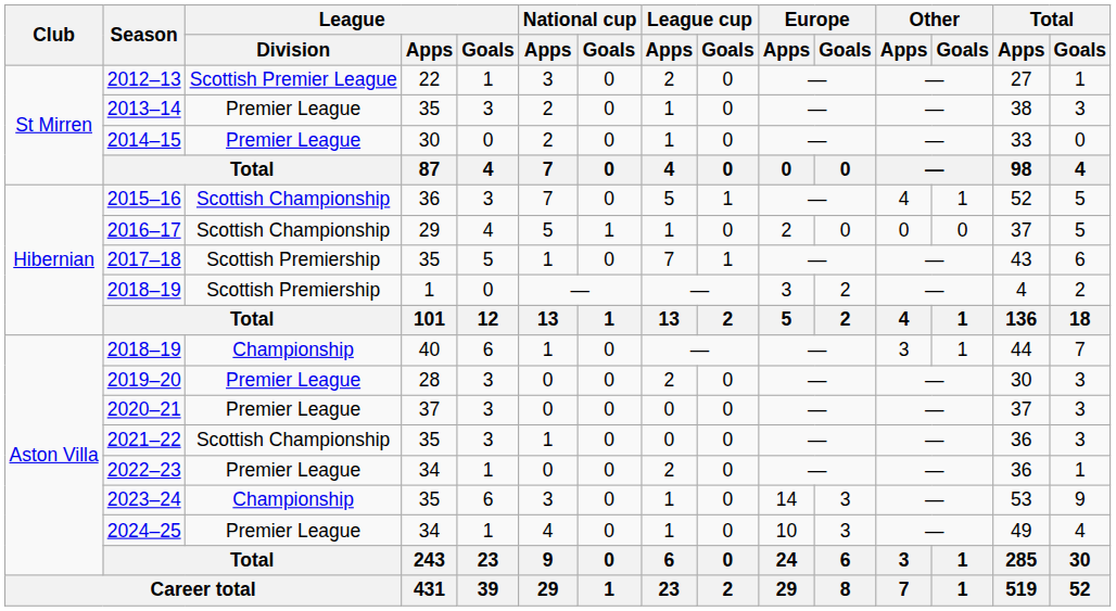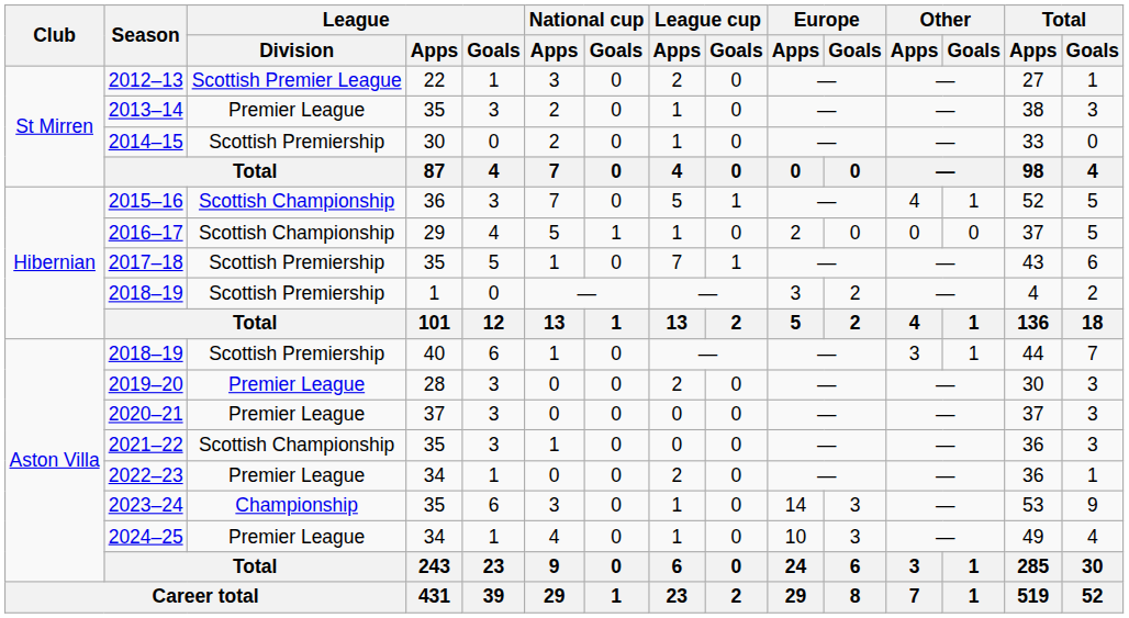 <table class="wikitable" style="text-align:center">
 <tr>
 <th rowspan="2">Club</th>
 <th rowspan="2">Season</th>
 <th colspan="3">League</th>
 <th colspan="2">National cup</th>
 <th colspan="2">League cup</th>
 <th colspan="2">Europe</th>
 <th colspan="2">Other</th>
 <th colspan="2">Total</th>
 </tr>
 <tr>
 <th>Division</th>
 <th>Apps</th>
 <th>Goals</th>
 <th>Apps</th>
 <th>Goals</th>
 <th>Apps</th>
 <th>Goals</th>
 <th>Apps</th>
 <th>Goals</th>
 <th>Apps</th>
 <th>Goals</th>
 <th>Apps</th>
 <th>Goals</th>
 </tr>
 <tr>
 <td rowspan="4"><a href='#'>St Mirren</a></td>
 <td><a href='#'>2012–13</a></td>
 <td><a href='#'>Scottish Premier League</a></td>
 <td>22</td>
 <td>1</td>
 <td>3</td>
 <td>0</td>
 <td>2</td>
 <td>0</td>
 <td colspan="2">—</td>
 <td colspan="2">—</td>
 <td>27</td>
 <td>1</td>
 </tr>
 <tr>
 <td><a href='#'>2013–14</a></td>
 <td>Premier League</td>
 <td>35</td>
 <td>3</td>
 <td>2</td>
 <td>0</td>
 <td>1</td>
 <td>0</td>
 <td colspan="2">—</td>
 <td colspan="2">—</td>
 <td>38</td>
 <td>3</td>
 </tr>
 <tr>
 <td><a href='#'>2014–15</a></td>
-<td><a href='#'>Premier League</a></td>
+<td>Scottish Premiership</td>
 <td>30</td>
 <td>0</td>
 <td>2</td>
 <td>0</td>
 <td>1</td>
 <td>0</td>
 <td colspan="2">—</td>
 <td colspan="2">—</td>
 <td>33</td>
 <td>0</td>
 </tr>
 <tr>
 <th colspan="2">Total</th>
 <th>87</th>
 <th>4</th>
 <th>7</th>
 <th>0</th>
 <th>4</th>
 <th>0</th>
 <th>0</th>
 <th>0</th>
 <th colspan="2">—</th>
 <th>98</th>
 <th>4</th>
 </tr>
 <tr>
 <td rowspan="5"><a href='#'>Hibernian</a></td>
 <td><a href='#'>2015–16</a></td>
 <td><a href='#'>Scottish Championship</a></td>
 <td>36</td>
 <td>3</td>
 <td>7</td>
 <td>0</td>
 <td>5</td>
 <td>1</td>
 <td colspan="2">—</td>
 <td>4</td>
 <td>1</td>
 <td>52</td>
 <td>5</td>
 </tr>
 <tr>
 <td><a href='#'>2016–17</a></td>
 <td>Scottish Championship</td>
 <td>29</td>
 <td>4</td>
 <td>5</td>
 <td>1</td>
 <td>1</td>
 <td>0</td>
 <td>2</td>
 <td>0</td>
 <td>0</td>
 <td>0</td>
 <td>37</td>
 <td>5</td>
 </tr>
 <tr>
 <td><a href='#'>2017–18</a></td>
 <td>Scottish Premiership</td>
 <td>35</td>
 <td>5</td>
 <td>1</td>
 <td>0</td>
 <td>7</td>
 <td>1</td>
 <td colspan="2">—</td>
 <td colspan="2">—</td>
 <td>43</td>
 <td>6</td>
 </tr>
 <tr>
 <td><a href='#'>2018–19</a></td>
 <td>Scottish Premiership</td>
 <td>1</td>
 <td>0</td>
 <td colspan="2">—</td>
 <td colspan="2">—</td>
 <td>3</td>
 <td>2</td>
 <td colspan="2">—</td>
 <td>4</td>
 <td>2</td>
 </tr>
 <tr>
 <th colspan="2">Total</th>
 <th>101</th>
 <th>12</th>
 <th>13</th>
 <th>1</th>
 <th>13</th>
 <th>2</th>
 <th>5</th>
 <th>2</th>
 <th>4</th>
 <th>1</th>
 <th>136</th>
 <th>18</th>
 </tr>
 <tr>
 <td rowspan="8"><a href='#'>Aston Villa</a></td>
 <td><a href='#'>2018–19</a></td>
-<td><a href='#'>Championship</a></td>
+<td>Scottish Premiership</td>
 <td>40</td>
 <td>6</td>
 <td>1</td>
 <td>0</td>
 <td colspan="2">—</td>
 <td colspan="2">—</td>
 <td>3</td>
 <td>1</td>
 <td>44</td>
 <td>7</td>
 </tr>
 <tr>
 <td><a href='#'>2019–20</a></td>
 <td><a href='#'>Premier League</a></td>
 <td>28</td>
 <td>3</td>
 <td>0</td>
 <td>0</td>
 <td>2</td>
 <td>0</td>
 <td colspan="2">—</td>
 <td colspan="2">—</td>
 <td>30</td>
 <td>3</td>
 </tr>
 <tr>
 <td><a href='#'>2020–21</a></td>
 <td>Premier League</td>
 <td>37</td>
 <td>3</td>
 <td>0</td>
 <td>0</td>
 <td>0</td>
 <td>0</td>
 <td colspan="2">—</td>
 <td colspan="2">—</td>
 <td>37</td>
 <td>3</td>
 </tr>
 <tr>
 <td><a href='#'>2021–22</a></td>
 <td>Scottish Championship</td>
 <td>35</td>
 <td>3</td>
 <td>1</td>
 <td>0</td>
 <td>0</td>
 <td>0</td>
 <td colspan="2">—</td>
 <td colspan="2">—</td>
 <td>36</td>
 <td>3</td>
 </tr>
 <tr>
 <td><a href='#'>2022–23</a></td>
 <td>Premier League</td>
 <td>34</td>
 <td>1</td>
 <td>0</td>
 <td>0</td>
 <td>2</td>
 <td>0</td>
 <td colspan="2">—</td>
 <td colspan="2">—</td>
 <td>36</td>
 <td>1</td>
 </tr>
 <tr>
 <td><a href='#'>2023–24</a></td>
 <td><a href='#'>Championship</a></td>
 <td>35</td>
 <td>6</td>
 <td>3</td>
 <td>0</td>
 <td>1</td>
 <td>0</td>
 <td>14</td>
 <td>3</td>
 <td colspan="2">—</td>
 <td>53</td>
 <td>9</td>
 </tr>
 <tr>
 <td><a href='#'>2024–25</a></td>
 <td>Premier League</td>
 <td>34</td>
 <td>1</td>
 <td>4</td>
 <td>0</td>
 <td>1</td>
 <td>0</td>
 <td>10</td>
 <td>3</td>
 <td colspan="2">—</td>
 <td>49</td>
 <td>4</td>
 </tr>
 <tr>
 <th colspan="2">Total</th>
 <th>243</th>
 <th>23</th>
 <th>9</th>
 <th>0</th>
 <th>6</th>
 <th>0</th>
 <th>24</th>
 <th>6</th>
 <th>3</th>
 <th>1</th>
 <th>285</th>
 <th>30</th>
 </tr>
 <tr>
 <th colspan="3">Career total</th>
 <th>431</th>
 <th>39</th>
 <th>29</th>
 <th>1</th>
 <th>23</th>
 <th>2</th>
 <th>29</th>
 <th>8</th>
 <th>7</th>
 <th>1</th>
 <th>519</th>
 <th>52</th>
 </tr>
 </table>
